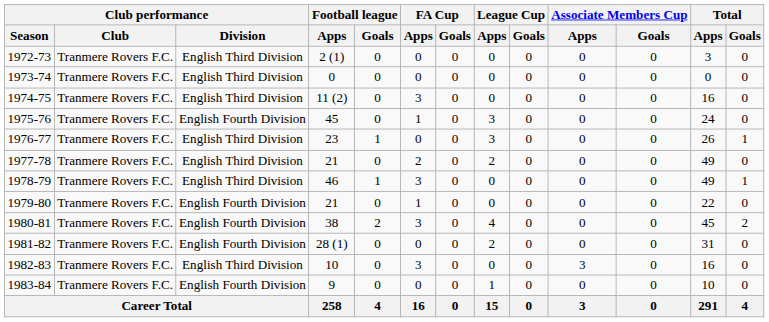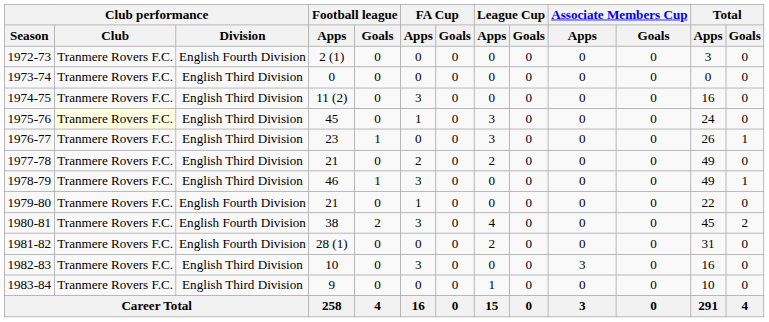 <table class="wikitable" style="text-align:center">
 <tr>
 <th colspan="3">Club performance</th>
 <th colspan="2">Football league</th>
 <th colspan="2">FA Cup</th>
 <th colspan="2">League Cup</th>
 <th colspan="2"><a href='#'>Associate Members Cup</a></th>
 <th colspan="2">Total</th>
 </tr>
 <tr>
 <th>Season</th>
 <th>Club</th>
 <th>Division</th>
 <th>Apps</th>
 <th>Goals</th>
 <th>Apps</th>
 <th>Goals</th>
 <th>Apps</th>
 <th>Goals</th>
 <th>Apps</th>
 <th>Goals</th>
 <th>Apps</th>
 <th>Goals</th>
 </tr>
 <tr>
 <td>1972-73</td>
 <td>Tranmere Rovers F.C.</td>
-<td>English Third Division</td>
+<td>English Fourth Division</td>
 <td>2 (1)</td>
 <td>0</td>
 <td>0</td>
 <td>0</td>
 <td>0</td>
 <td>0</td>
 <td>0</td>
 <td>0</td>
 <td>3</td>
 <td>0</td>
 </tr>
 <tr>
 <td>1973-74</td>
 <td>Tranmere Rovers F.C.</td>
 <td>English Third Division</td>
 <td>0</td>
 <td>0</td>
 <td>0</td>
 <td>0</td>
 <td>0</td>
 <td>0</td>
 <td>0</td>
 <td>0</td>
 <td>0</td>
 <td>0</td>
 </tr>
 <tr>
 <td>1974-75</td>
 <td>Tranmere Rovers F.C.</td>
 <td>English Third Division</td>
 <td>11 (2)</td>
 <td>0</td>
 <td>3</td>
 <td>0</td>
 <td>0</td>
 <td>0</td>
 <td>0</td>
 <td>0</td>
 <td>16</td>
 <td>0</td>
 </tr>
 <tr>
 <td>1975-76</td>
-<td>Tranmere Rovers F.C.</td>
-<td>English Fourth Division</td>
+<td style="background: lightyellow;">Tranmere Rovers F.C.</td>
+<td>English Third Division</td>
 <td>45</td>
 <td>0</td>
 <td>1</td>
 <td>0</td>
 <td>3</td>
 <td>0</td>
 <td>0</td>
 <td>0</td>
 <td>24</td>
 <td>0</td>
 </tr>
 <tr>
 <td>1976-77</td>
 <td>Tranmere Rovers F.C.</td>
 <td>English Third Division</td>
 <td>23</td>
 <td>1</td>
 <td>0</td>
 <td>0</td>
 <td>3</td>
 <td>0</td>
 <td>0</td>
 <td>0</td>
 <td>26</td>
 <td>1</td>
 </tr>
 <tr>
 <td>1977-78</td>
 <td>Tranmere Rovers F.C.</td>
 <td>English Third Division</td>
 <td>21</td>
 <td>0</td>
 <td>2</td>
 <td>0</td>
 <td>2</td>
 <td>0</td>
 <td>0</td>
 <td>0</td>
 <td>49</td>
 <td>0</td>
 </tr>
 <tr>
 <td>1978-79</td>
 <td>Tranmere Rovers F.C.</td>
 <td>English Third Division</td>
 <td>46</td>
 <td>1</td>
 <td>3</td>
 <td>0</td>
 <td>0</td>
 <td>0</td>
 <td>0</td>
 <td>0</td>
 <td>49</td>
 <td>1</td>
 </tr>
 <tr>
 <td>1979-80</td>
 <td>Tranmere Rovers F.C.</td>
 <td>English Fourth Division</td>
 <td>21</td>
 <td>0</td>
 <td>1</td>
 <td>0</td>
 <td>0</td>
 <td>0</td>
 <td>0</td>
 <td>0</td>
 <td>22</td>
 <td>0</td>
 </tr>
 <tr>
 <td>1980-81</td>
 <td>Tranmere Rovers F.C.</td>
 <td>English Fourth Division</td>
 <td>38</td>
 <td>2</td>
 <td>3</td>
 <td>0</td>
 <td>4</td>
 <td>0</td>
 <td>0</td>
 <td>0</td>
 <td>45</td>
 <td>2</td>
 </tr>
 <tr>
 <td>1981-82</td>
 <td>Tranmere Rovers F.C.</td>
 <td>English Fourth Division</td>
 <td>28 (1)</td>
 <td>0</td>
 <td>0</td>
 <td>0</td>
 <td>2</td>
 <td>0</td>
 <td>0</td>
 <td>0</td>
 <td>31</td>
 <td>0</td>
 </tr>
 <tr>
 <td>1982-83</td>
 <td>Tranmere Rovers F.C.</td>
 <td>English Third Division</td>
 <td>10</td>
 <td>0</td>
 <td>3</td>
 <td>0</td>
 <td>0</td>
 <td>0</td>
 <td>3</td>
 <td>0</td>
 <td>16</td>
 <td>0</td>
 </tr>
 <tr>
 <td>1983-84</td>
 <td>Tranmere Rovers F.C.</td>
-<td>English Fourth Division</td>
+<td>English Third Division</td>
 <td>9</td>
 <td>0</td>
 <td>0</td>
 <td>0</td>
 <td>1</td>
 <td>0</td>
 <td>0</td>
 <td>0</td>
 <td>10</td>
 <td>0</td>
 </tr>
 <tr>
 <th colspan="3">Career Total</th>
 <th>258</th>
 <th>4</th>
 <th>16</th>
 <th>0</th>
 <th>15</th>
 <th>0</th>
 <th>3</th>
 <th>0</th>
 <th>291</th>
 <th>4</th>
 </tr>
 </table>
